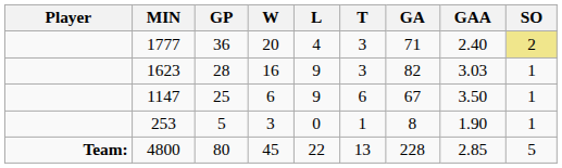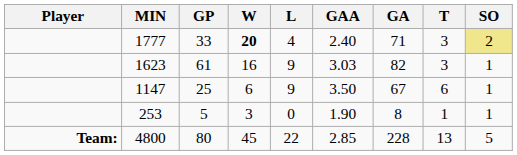 <table class="wikitable sortable" width="60%">
 <tr>
 <th bgcolor="#DDDDFF" width="10%">Player</th>
 <th width="3%" bgcolor="#DDDDFF" title="Minutes played">MIN</th>
 <th width="3%" bgcolor="#DDDDFF" title="Games played in">GP</th>
 <th width="3%" bgcolor="#DDDDFF" title="Games played in">W</th>
 <th width="3%" bgcolor="#DDDDFF"title="Games played in">L</th>
+<th width="3%" bgcolor="#DDDDFF" title="Goals against average">GAA</th>
+<th width="3%" bgcolor="#DDDDFF" title="Goals against">GA</th>
 <th width="3%" bgcolor="#DDDDFF" title="Ties">T</th>
-<th width="3%" bgcolor="#DDDDFF" title="Goals against">GA</th>
-<th width="3%" bgcolor="#DDDDFF" title="Goals against average">GAA</th>
 <th width="3%" bgcolor="#DDDDFF"title="Shut-outs">SO</th>
 </tr>
 <tr align="center">
 <td align="right"></td>
 <td>1777</td>
-<td>36</td>
-<td>20</td>
+<td>33</td>
+<td><strong>20</strong></td>
 <td>4</td>
+<td>2.40</td>
+<td>71</td>
 <td>3</td>
-<td>71</td>
-<td>2.40</td>
 <td style="background: khaki;">2</td>
 </tr>
 <tr align="center">
 <td align="right"></td>
 <td>1623</td>
-<td>28</td>
+<td>61</td>
 <td>16</td>
 <td>9</td>
+<td>3.03</td>
+<td>82</td>
 <td>3</td>
-<td>82</td>
-<td>3.03</td>
 <td>1</td>
 </tr>
 <tr align="center">
 <td align="right"></td>
 <td>1147</td>
 <td>25</td>
 <td>6</td>
 <td>9</td>
+<td>3.50</td>
+<td>67</td>
 <td>6</td>
-<td>67</td>
-<td>3.50</td>
 <td>1</td>
 </tr>
 <tr align="center">
 <td align="right"></td>
 <td>253</td>
 <td>5</td>
 <td>3</td>
 <td>0</td>
+<td>1.90</td>
+<td>8</td>
 <td>1</td>
-<td>8</td>
-<td>1.90</td>
 <td>1</td>
 </tr>
 <tr align="center">
 <td align="right"><strong>Team:</strong></td>
 <td>4800</td>
 <td>80</td>
 <td>45</td>
 <td>22</td>
+<td>2.85</td>
+<td>228</td>
 <td>13</td>
-<td>228</td>
-<td>2.85</td>
 <td>5</td>
 </tr>
 </table>
